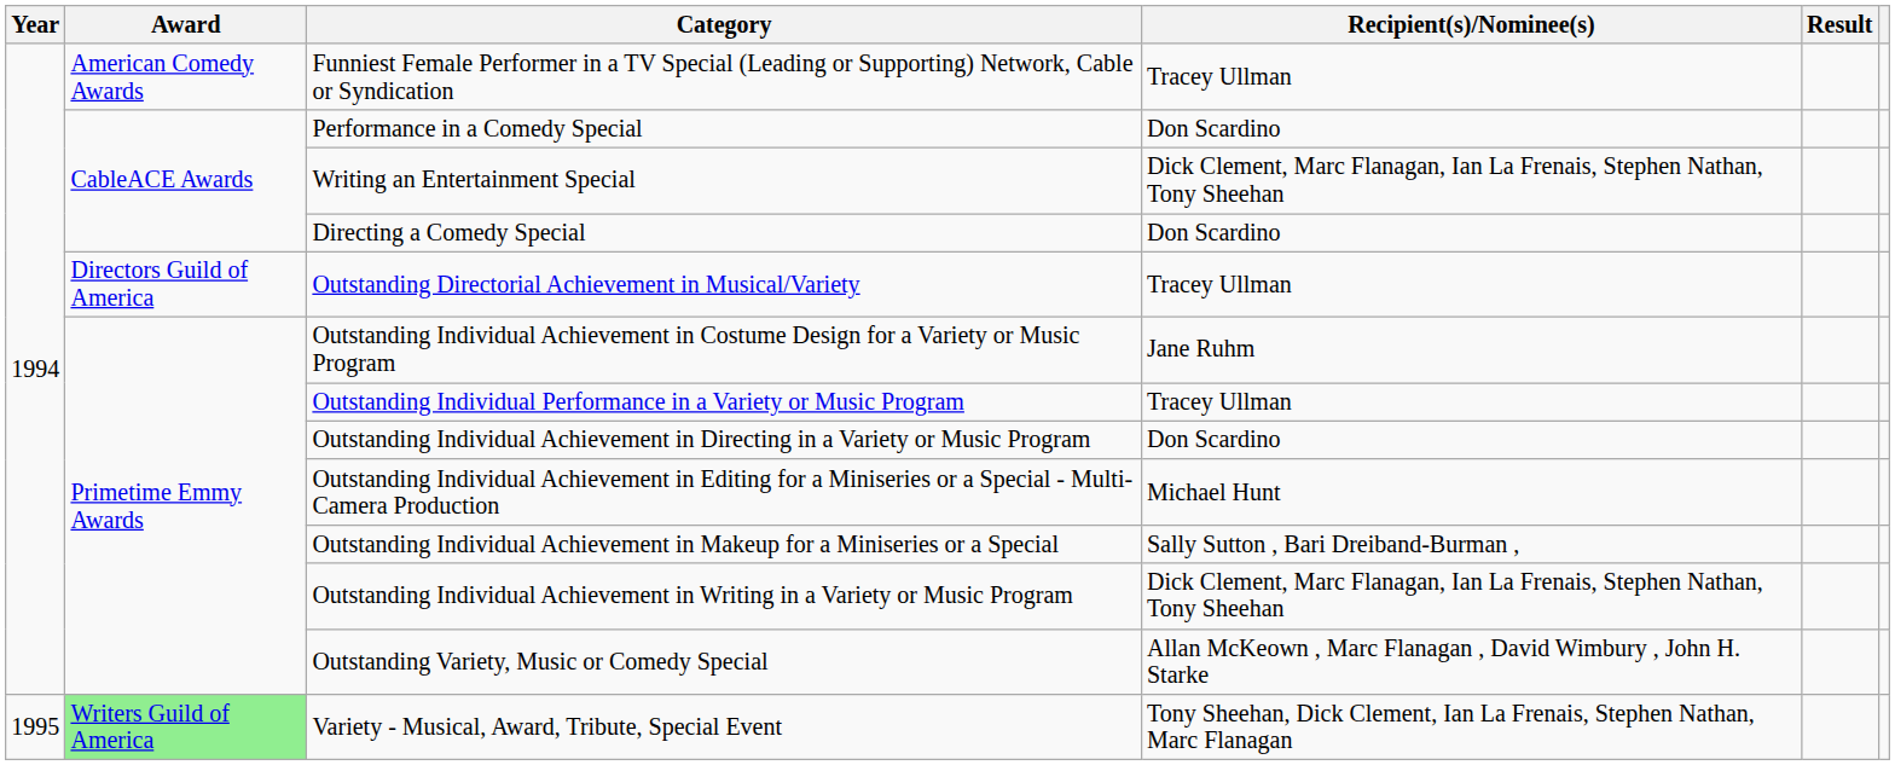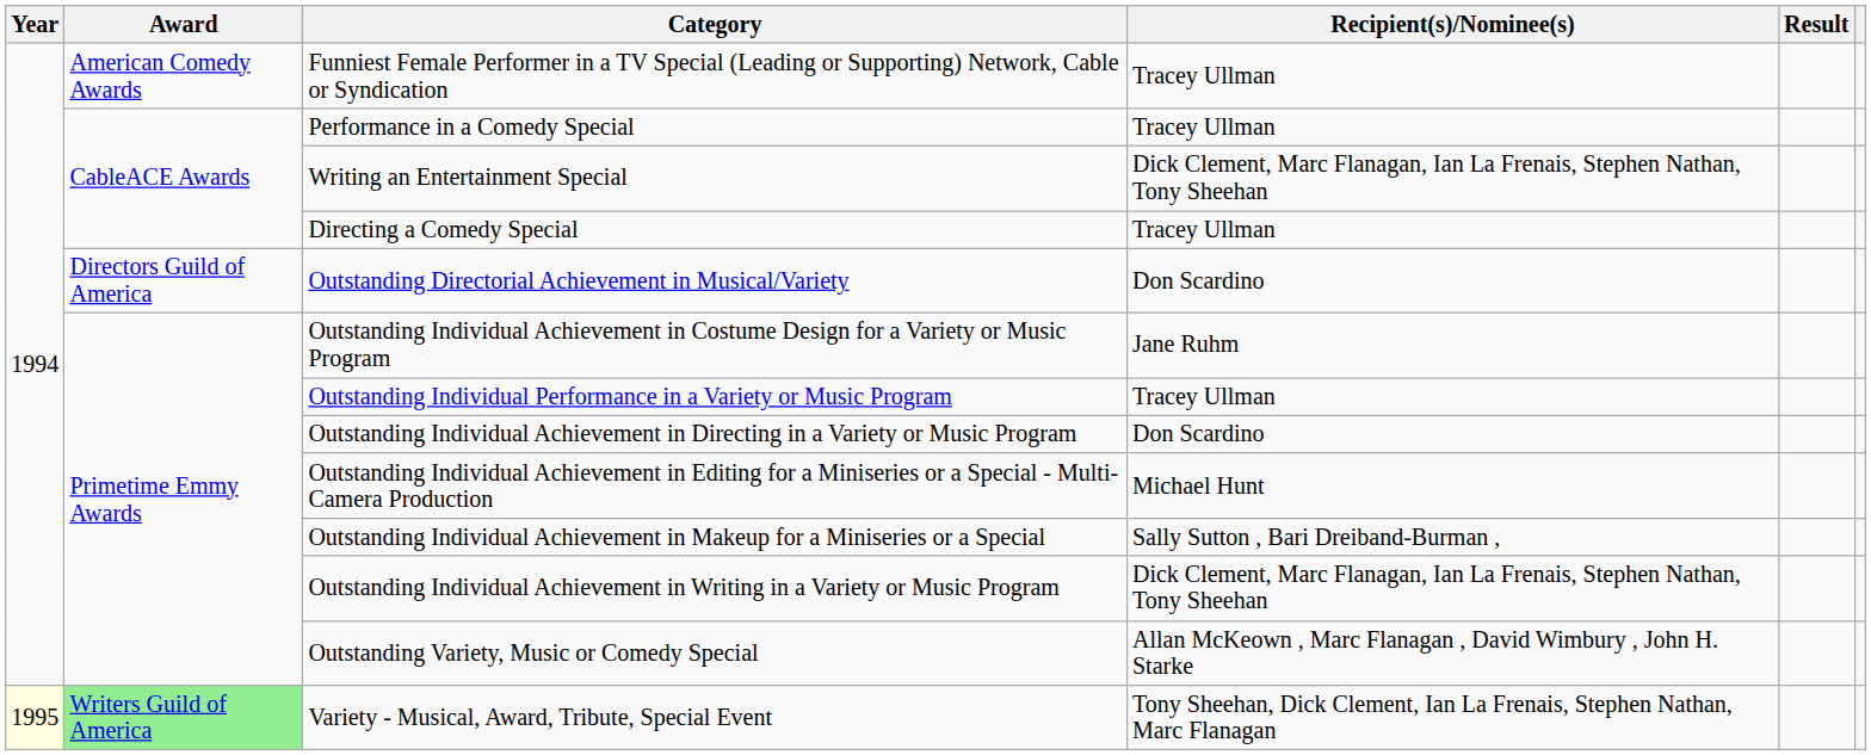 <table class="wikitable sortable">
 <tr>
 <th>Year</th>
 <th>Award</th>
 <th>Category</th>
 <th>Recipient(s)/Nominee(s)</th>
 <th>Result</th>
 <th></th>
 </tr>
 <tr>
 <td rowspan=12>1994</td>
 <td><a href='#'>American Comedy Awards</a></td>
 <td>Funniest Female Performer in a TV Special (Leading or Supporting) Network, Cable or Syndication</td>
 <td>Tracey Ullman</td>
 <td></td>
 <td></td>
 </tr>
 <tr>
 <td rowspan=3><a href='#'>CableACE Awards</a></td>
 <td>Performance in a Comedy Special</td>
-<td>Don Scardino</td>
+<td>Tracey Ullman</td>
 <td></td>
 <td></td>
 </tr>
 <tr>
 <td>Writing an Entertainment Special</td>
 <td>Dick Clement, Marc Flanagan, Ian La Frenais, Stephen Nathan, Tony Sheehan</td>
 <td></td>
 <td></td>
 </tr>
 <tr>
 <td>Directing a Comedy Special</td>
-<td>Don Scardino</td>
+<td>Tracey Ullman</td>
 <td></td>
 <td></td>
 </tr>
 <tr>
 <td><a href='#'>Directors Guild of America</a></td>
 <td><a href='#'>Outstanding Directorial Achievement in Musical/Variety</a></td>
-<td>Tracey Ullman</td>
+<td>Don Scardino</td>
 <td></td>
 <td></td>
 </tr>
 <tr>
 <td rowspan=7><a href='#'>Primetime Emmy Awards</a></td>
 <td>Outstanding Individual Achievement in Costume Design for a Variety or Music Program</td>
 <td>Jane Ruhm</td>
 <td></td>
 <td></td>
 </tr>
 <tr>
 <td><a href='#'>Outstanding Individual Performance in a Variety or Music Program</a></td>
 <td>Tracey Ullman</td>
 <td></td>
 <td></td>
 </tr>
 <tr>
 <td>Outstanding Individual Achievement in Directing in a Variety or Music Program</td>
 <td>Don Scardino</td>
 <td></td>
 <td></td>
 </tr>
 <tr>
 <td>Outstanding Individual Achievement in Editing for a Miniseries or a Special - Multi-Camera Production</td>
 <td>Michael Hunt</td>
 <td></td>
 <td></td>
 </tr>
 <tr>
 <td>Outstanding Individual Achievement in Makeup for a Miniseries or a Special</td>
 <td>Sally Sutton , Bari Dreiband-Burman , </td>
 <td></td>
 <td></td>
 </tr>
 <tr>
 <td>Outstanding Individual Achievement in Writing in a Variety or Music Program</td>
 <td>Dick Clement, Marc Flanagan, Ian La Frenais, Stephen Nathan, Tony Sheehan</td>
 <td></td>
 <td></td>
 </tr>
 <tr>
 <td>Outstanding Variety, Music or Comedy Special</td>
 <td>Allan McKeown , Marc Flanagan , David Wimbury , John H. Starke </td>
 <td></td>
 <td></td>
 </tr>
 <tr>
-<td>1995</td>
+<td style="background: lightyellow;">1995</td>
 <td style="background: lightgreen;"><a href='#'>Writers Guild of America</a></td>
 <td>Variety - Musical, Award, Tribute, Special Event</td>
 <td>Tony Sheehan, Dick Clement, Ian La Frenais, Stephen Nathan, Marc Flanagan</td>
 <td></td>
 <td></td>
 </tr>
 </table>
